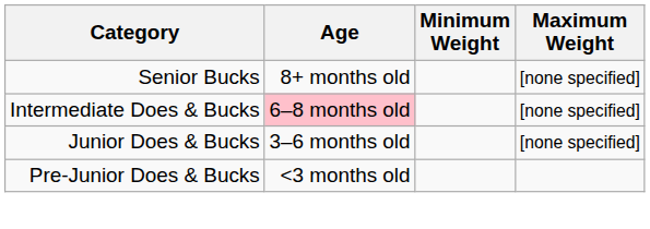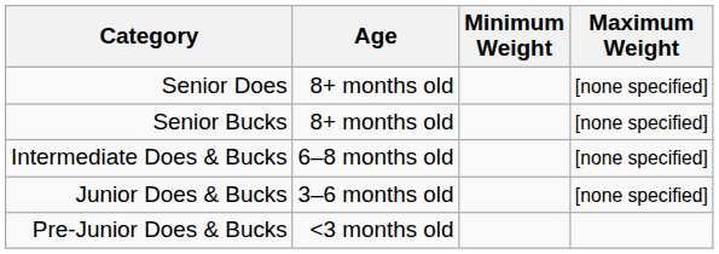 <table + class=wikitable style="text-align: right;">
 <tr>
 <th>Category</th>
 <th>Age</th>
 <th>Minimum<br>Weight</th>
 <th>Maximum<br>Weight</th>
+</tr>
+<tr>
+<td>Senior Does</td>
+<td>8+ months old</td>
+<td></td>
+<td><small>[none specified]</small></td>
 </tr>
 <tr>
 <td>Senior Bucks</td>
 <td>8+ months old</td>
 <td></td>
 <td><small>[none specified]</small></td>
 </tr>
 <tr>
 <td>Intermediate Does & Bucks</td>
-<td style="background: pink;">6–8 months old</td>
+<td>6–8 months old</td>
 <td></td>
 <td><small>[none specified]</small></td>
 </tr>
 <tr>
 <td>Junior Does & Bucks</td>
 <td>3–6 months old</td>
 <td></td>
 <td><small>[none specified]</small></td>
 </tr>
 <tr>
 <td>Pre-Junior Does & Bucks</td>
 <td><3 months old</td>
 <td></td>
 <td></td>
 </tr>
 </table>
